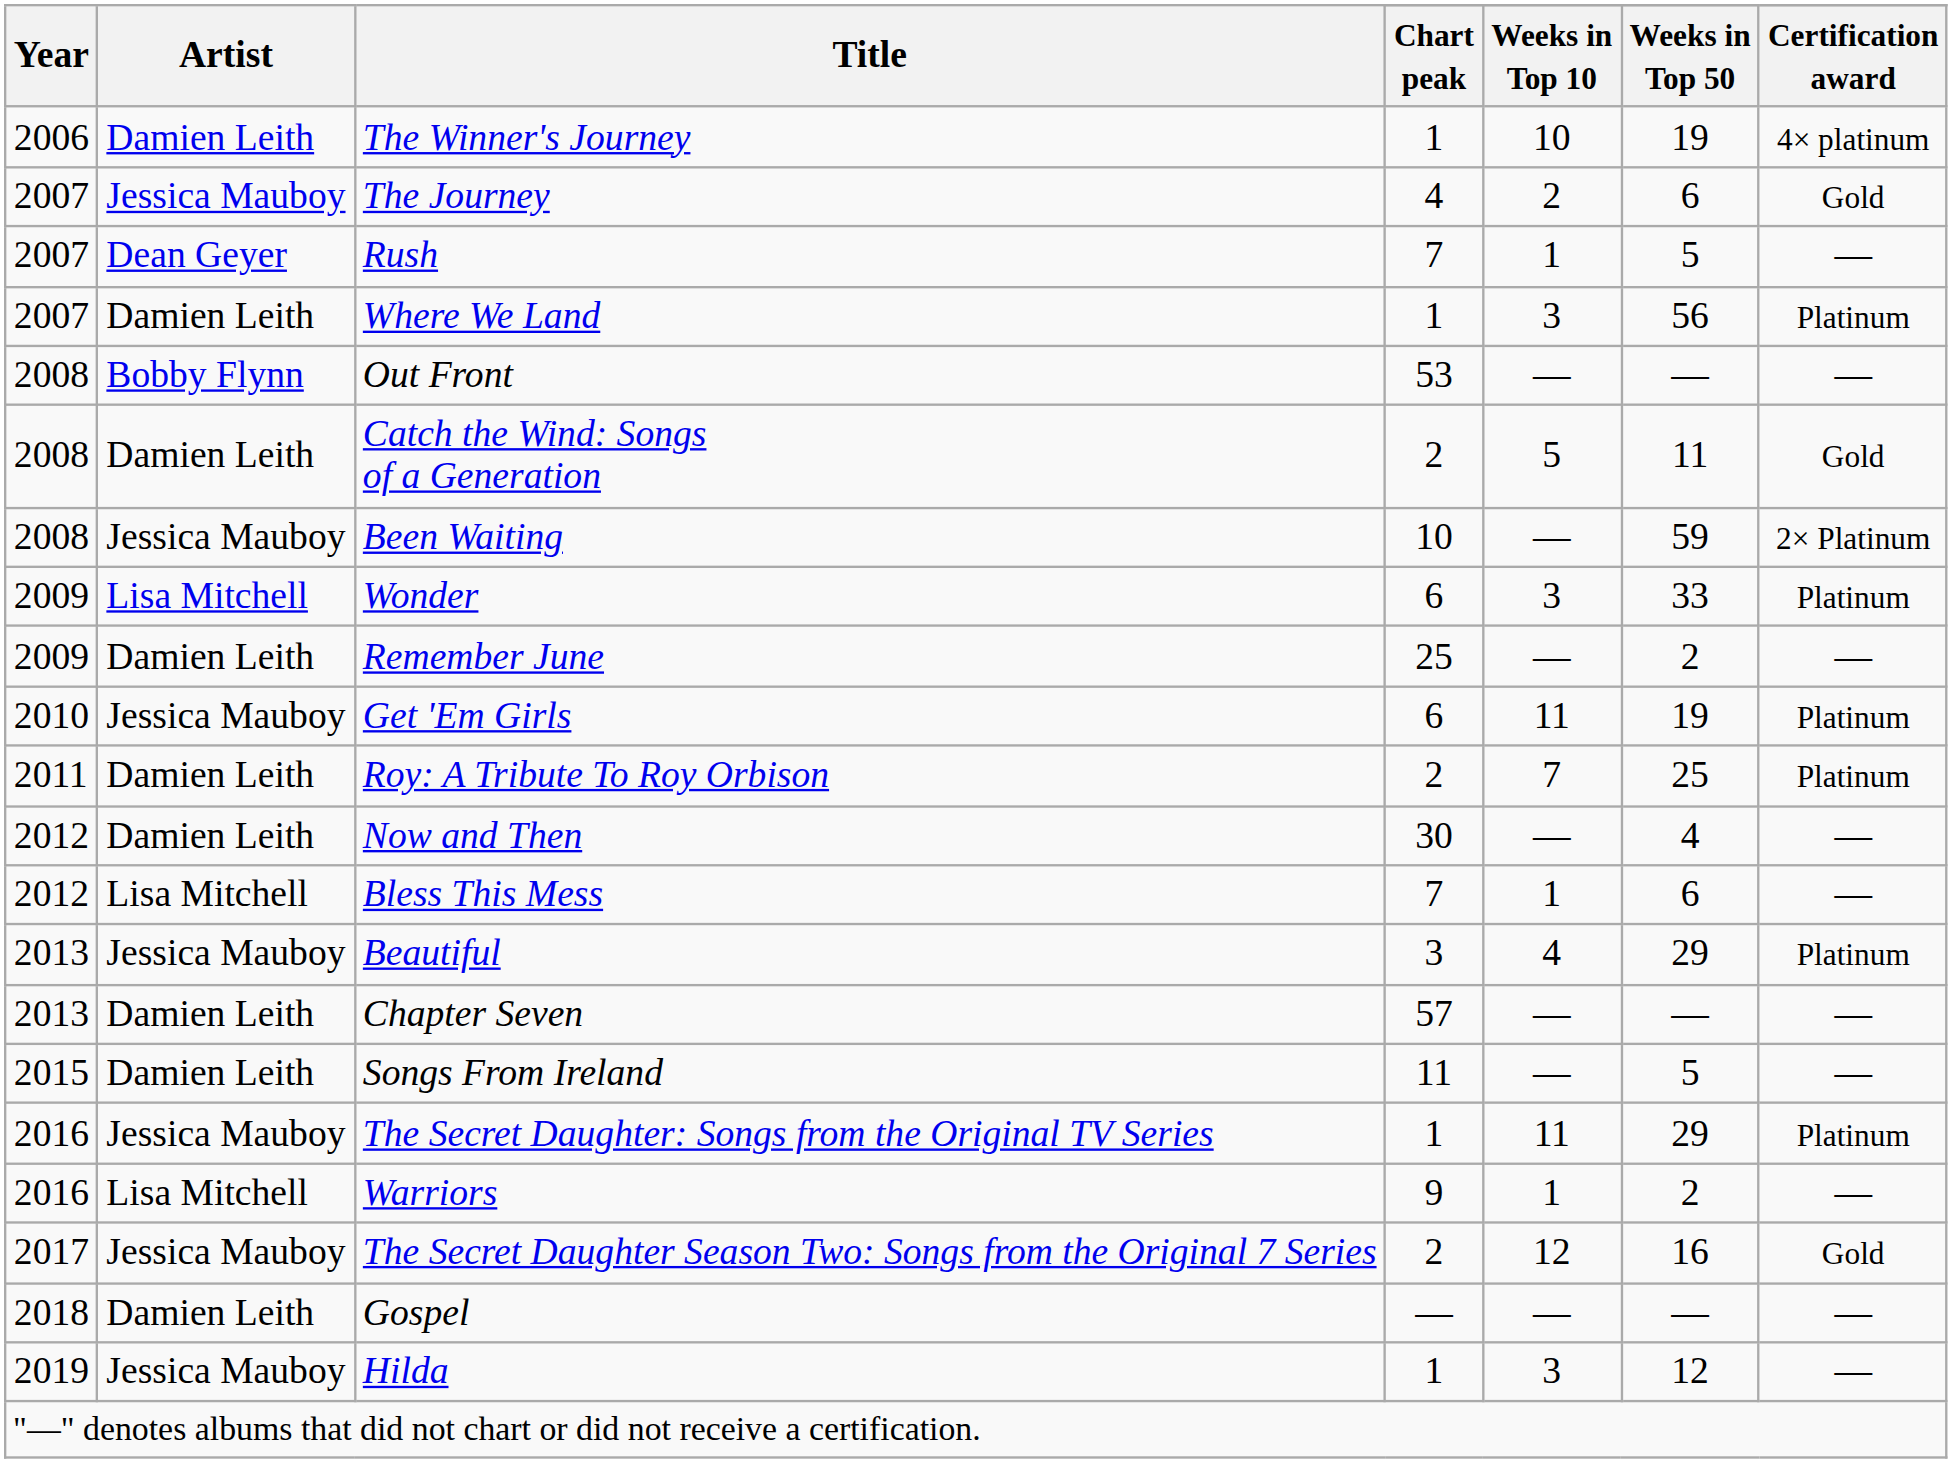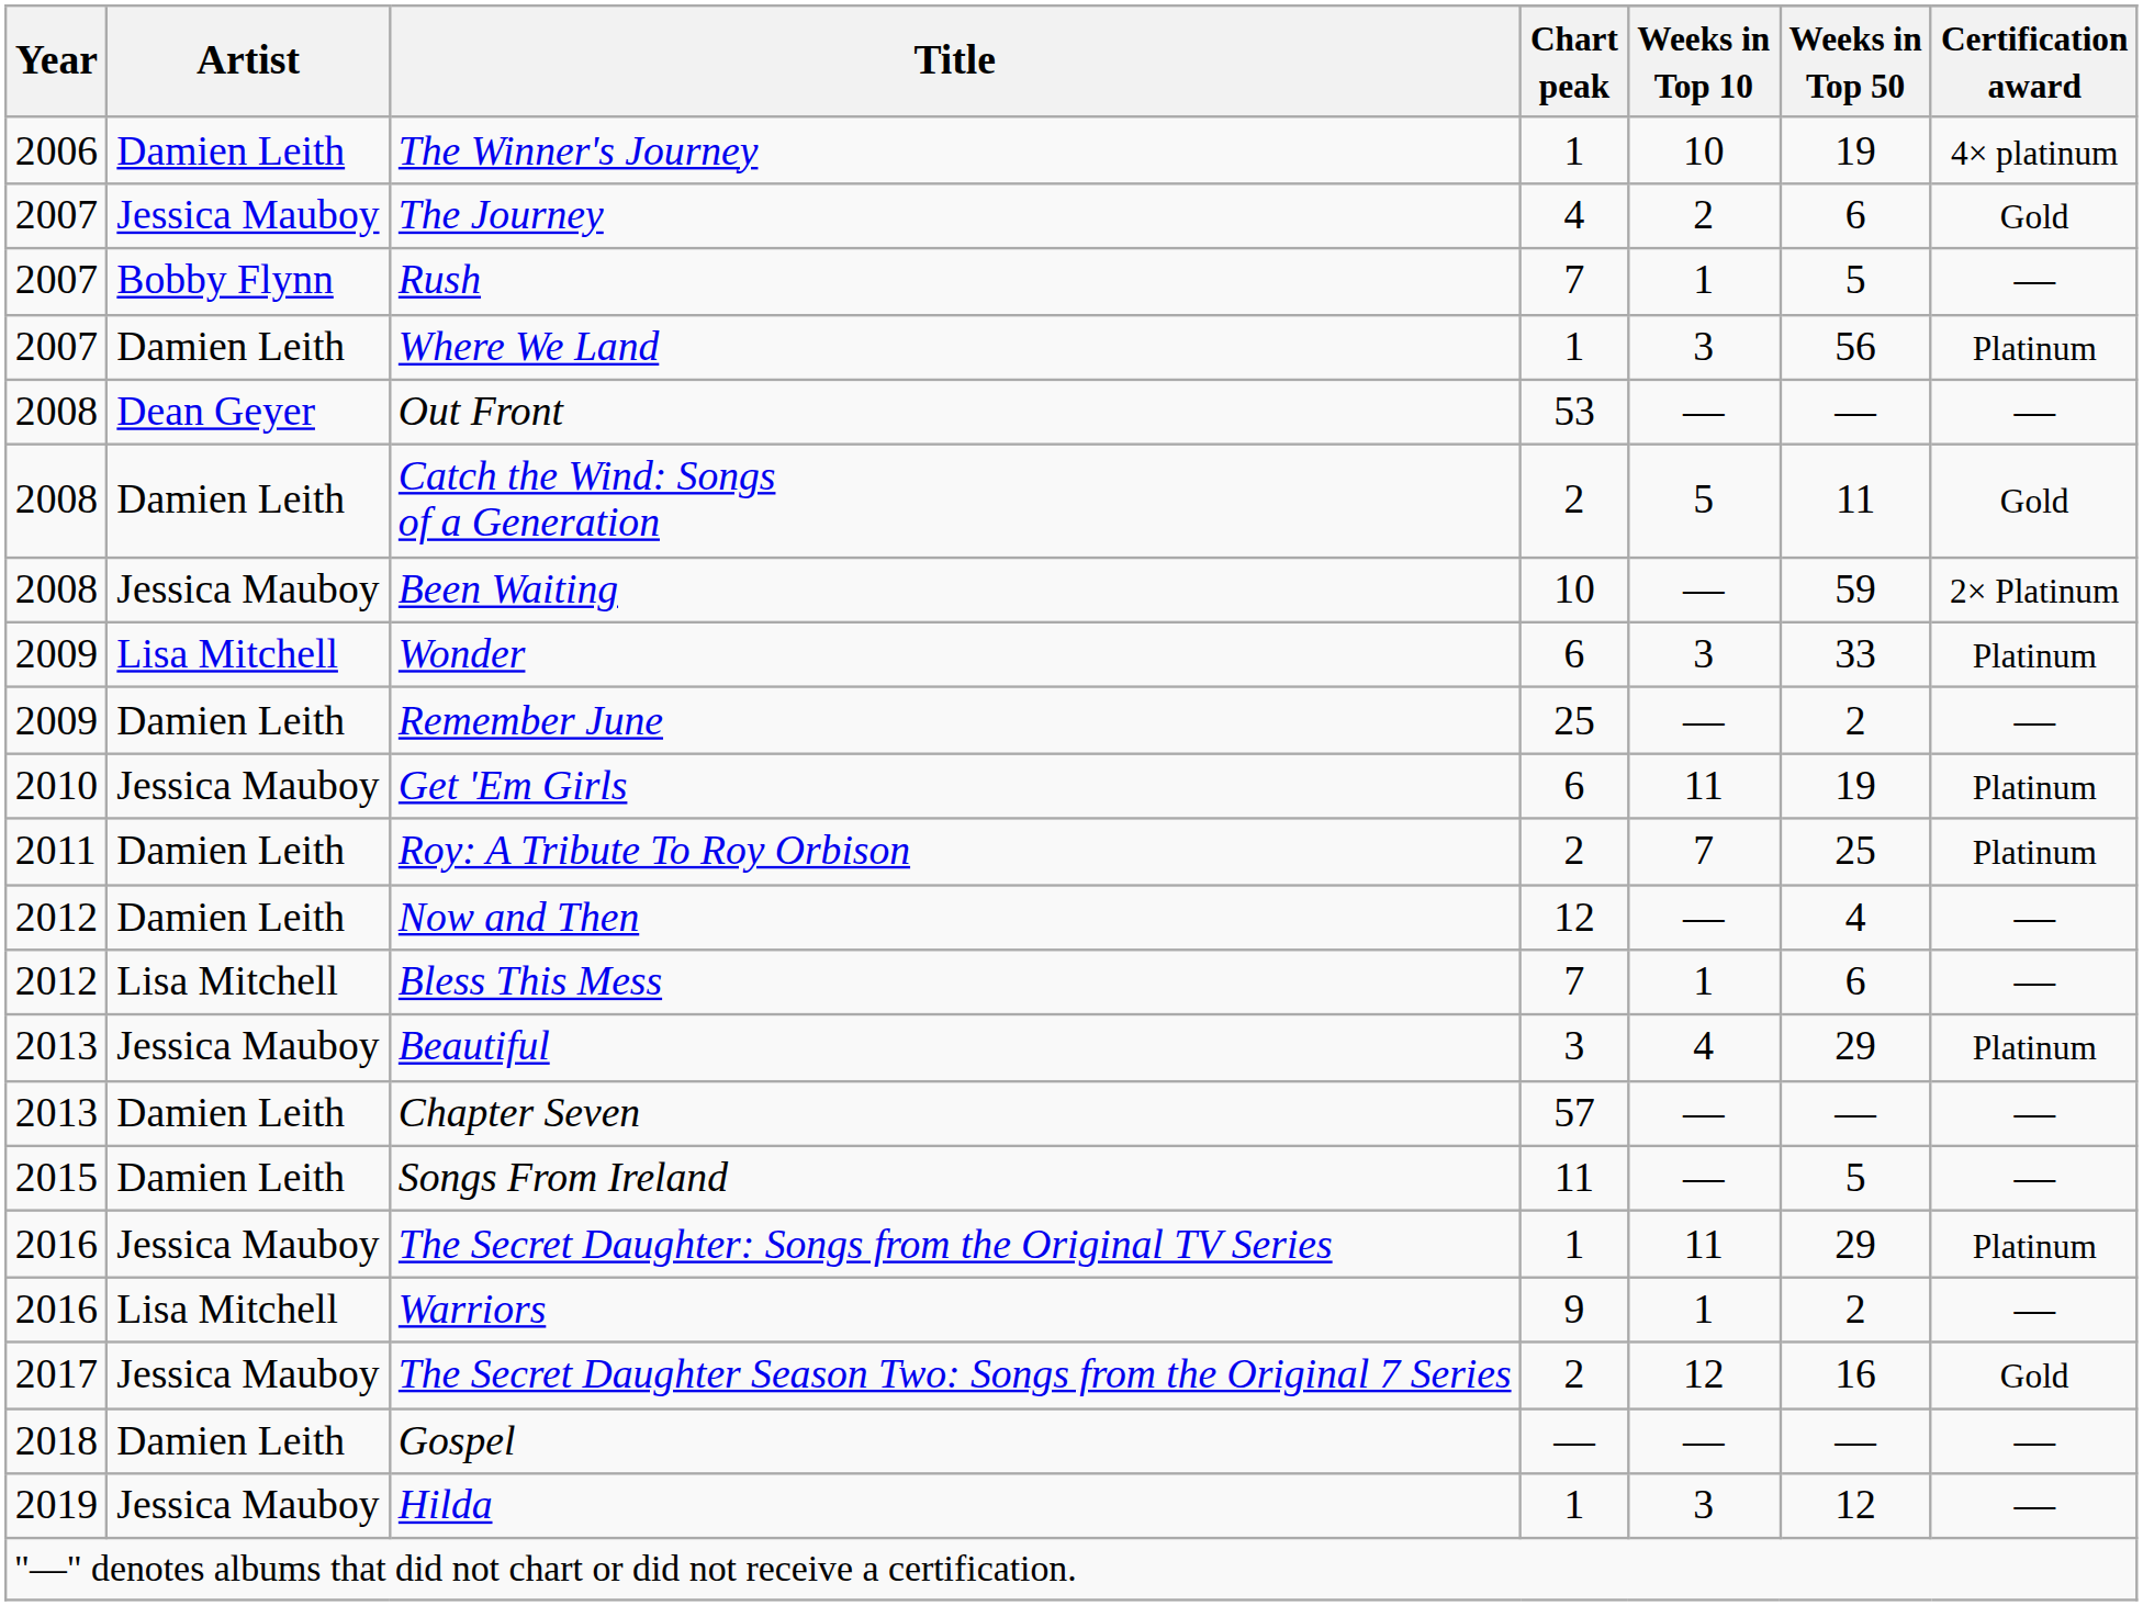 <table class="wikitable">
 <tr>
 <th rowspan="2">Year</th>
 <th rowspan="2">Artist</th>
 <th rowspan="2">Title</th>
 </tr>
 <tr>
 <th><small>Chart<br>peak</small></th>
 <th><small>Weeks in<br>Top 10</small></th>
 <th><small>Weeks in<br>Top 50</small></th>
 <th><small>Certification<br>award</small></th>
 </tr>
 <tr>
 <td>2006</td>
 <td><a href='#'>Damien Leith</a></td>
 <td><em><a href='#'>The Winner's Journey</a></em></td>
 <td style="text-align:center;">1</td>
 <td style="text-align:center;">10</td>
 <td style="text-align:center;">19</td>
 <td style="text-align:center;"><small>4× platinum</small></td>
 </tr>
 <tr>
 <td>2007</td>
 <td><a href='#'>Jessica Mauboy</a></td>
 <td><em><a href='#'>The Journey</a></em></td>
 <td style="text-align:center;">4</td>
 <td style="text-align:center;">2</td>
 <td style="text-align:center;">6</td>
 <td style="text-align:center;"><small>Gold</small></td>
 </tr>
 <tr>
 <td>2007</td>
-<td><a href='#'>Dean Geyer</a></td>
+<td><a href='#'>Bobby Flynn</a></td>
 <td><em><a href='#'>Rush</a></em></td>
 <td style="text-align:center;">7</td>
 <td style="text-align:center;">1</td>
 <td style="text-align:center;">5</td>
 <td style="text-align:center;">—</td>
 </tr>
 <tr>
 <td>2007</td>
 <td>Damien Leith</td>
 <td><em><a href='#'>Where We Land</a></em></td>
 <td style="text-align:center;">1</td>
 <td style="text-align:center;">3</td>
 <td style="text-align:center;">56</td>
 <td style="text-align:center;"><small>Platinum</small></td>
 </tr>
 <tr>
 <td>2008</td>
-<td><a href='#'>Bobby Flynn</a></td>
+<td><a href='#'>Dean Geyer</a></td>
 <td><em>Out Front</em></td>
 <td style="text-align:center;">53</td>
 <td style="text-align:center;">—</td>
 <td style="text-align:center;">—</td>
 <td style="text-align:center;">—</td>
 </tr>
 <tr>
 <td>2008</td>
 <td>Damien Leith</td>
 <td><em><a href='#'>Catch the Wind: Songs<br> of a Generation</a></em></td>
 <td style="text-align:center;">2</td>
 <td style="text-align:center;">5</td>
 <td style="text-align:center;">11</td>
 <td style="text-align:center;"><small>Gold</small></td>
 </tr>
 <tr>
 <td>2008</td>
 <td>Jessica Mauboy</td>
 <td><em><a href='#'>Been Waiting</a></em></td>
 <td style="text-align:center;">10</td>
 <td style="text-align:center;">—</td>
 <td style="text-align:center;">59</td>
 <td style="text-align:center;"><small>2× Platinum</small></td>
 </tr>
 <tr>
 <td>2009</td>
 <td><a href='#'>Lisa Mitchell</a></td>
 <td><em><a href='#'>Wonder</a></em></td>
 <td style="text-align:center;">6</td>
 <td style="text-align:center;">3</td>
 <td style="text-align:center;">33</td>
 <td style="text-align:center;"><small>Platinum</small></td>
 </tr>
 <tr>
 <td>2009</td>
 <td>Damien Leith</td>
 <td><em><a href='#'>Remember June</a></em></td>
 <td style="text-align:center;">25</td>
 <td style="text-align:center;">—</td>
 <td style="text-align:center;">2</td>
 <td style="text-align:center;">—</td>
 </tr>
 <tr>
 <td>2010</td>
 <td>Jessica Mauboy</td>
 <td><em><a href='#'>Get 'Em Girls</a></em></td>
 <td style="text-align:center;">6</td>
 <td style="text-align:center;">11</td>
 <td style="text-align:center;">19</td>
 <td style="text-align:center;"><small>Platinum</small></td>
 </tr>
 <tr>
 <td>2011</td>
 <td>Damien Leith</td>
 <td><em><a href='#'>Roy: A Tribute To Roy Orbison</a></em></td>
 <td style="text-align:center;">2</td>
 <td style="text-align:center;">7</td>
 <td style="text-align:center;">25</td>
 <td style="text-align:center;"><small>Platinum</small></td>
 </tr>
 <tr>
 <td>2012</td>
 <td>Damien Leith</td>
 <td><em><a href='#'>Now and Then</a></em></td>
-<td style="text-align:center;">30</td>
+<td style="text-align:center;">12</td>
 <td style="text-align:center;">—</td>
 <td style="text-align:center;">4</td>
 <td style="text-align:center;">—</td>
 </tr>
 <tr>
 <td>2012</td>
 <td>Lisa Mitchell</td>
 <td><em><a href='#'>Bless This Mess</a></em></td>
 <td style="text-align:center;">7</td>
 <td style="text-align:center;">1</td>
 <td style="text-align:center;">6</td>
 <td style="text-align:center;">—</td>
 </tr>
 <tr>
 <td>2013</td>
 <td>Jessica Mauboy</td>
 <td><em><a href='#'>Beautiful</a></em></td>
 <td style="text-align:center;">3</td>
 <td style="text-align:center;">4</td>
 <td style="text-align:center;">29</td>
 <td style="text-align:center;"><small>Platinum</small></td>
 </tr>
 <tr>
 <td>2013</td>
 <td>Damien Leith</td>
 <td><em>Chapter Seven</em></td>
 <td style="text-align:center;">57</td>
 <td style="text-align:center;">—</td>
 <td style="text-align:center;">—</td>
 <td style="text-align:center;">—</td>
 </tr>
 <tr>
 <td>2015</td>
 <td>Damien Leith</td>
 <td><em>Songs From Ireland</em></td>
 <td style="text-align:center;">11</td>
 <td style="text-align:center;">—</td>
 <td style="text-align:center;">5</td>
 <td style="text-align:center;">—</td>
 </tr>
 <tr>
 <td>2016</td>
 <td>Jessica Mauboy</td>
 <td><em><a href='#'>The Secret Daughter: Songs from the Original TV Series</a></em></td>
 <td style="text-align:center;">1</td>
 <td style="text-align:center;">11</td>
 <td style="text-align:center;">29</td>
 <td style="text-align:center;"><small>Platinum</small></td>
 </tr>
 <tr>
 <td>2016</td>
 <td>Lisa Mitchell</td>
 <td><em><a href='#'>Warriors</a></em></td>
 <td style="text-align:center;">9</td>
 <td style="text-align:center;">1</td>
 <td style="text-align:center;">2</td>
 <td style="text-align:center;">—</td>
 </tr>
 <tr>
 <td>2017</td>
 <td>Jessica Mauboy</td>
 <td><em><a href='#'>The Secret Daughter Season Two: Songs from the Original 7 Series</a></em></td>
 <td style="text-align:center;">2</td>
 <td style="text-align:center;">12</td>
 <td style="text-align:center;">16</td>
 <td style="text-align:center;"><small>Gold</small></td>
 </tr>
 <tr>
 <td>2018</td>
 <td>Damien Leith</td>
 <td><em>Gospel</em></td>
 <td style="text-align:center;">—</td>
 <td style="text-align:center;">—</td>
 <td style="text-align:center;">—</td>
 <td style="text-align:center;">—</td>
 </tr>
 <tr>
 <td>2019</td>
 <td>Jessica Mauboy</td>
 <td><em><a href='#'>Hilda</a></em></td>
 <td style="text-align:center;">1</td>
 <td style="text-align:center;">3</td>
 <td style="text-align:center;">12</td>
 <td style="text-align:center;">—</td>
 </tr>
 <tr>
 <td colspan="7" style="font-size:90%" style="text-align:center;">"—" denotes albums that did not chart or did not receive a certification.</td>
 </tr>
 </table>
